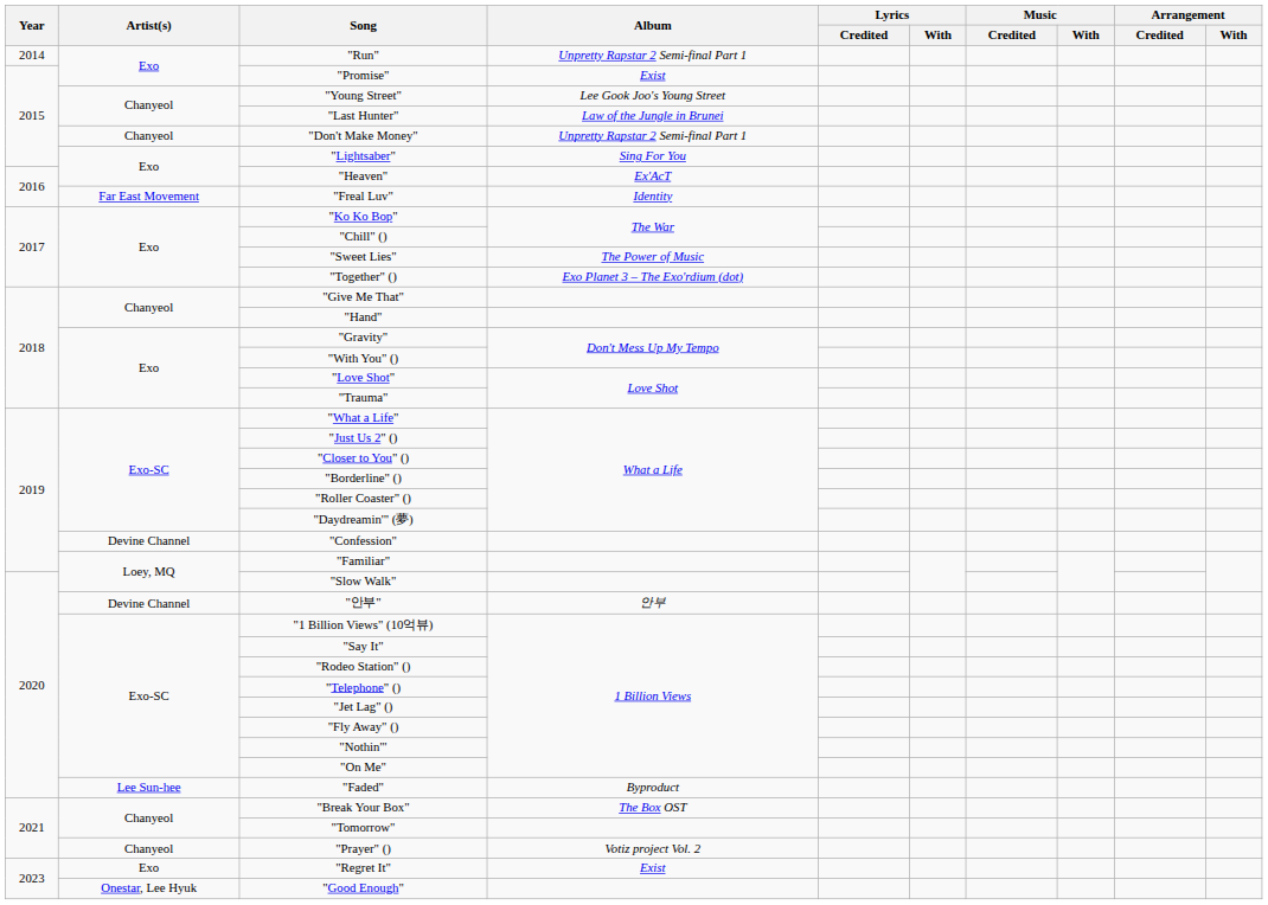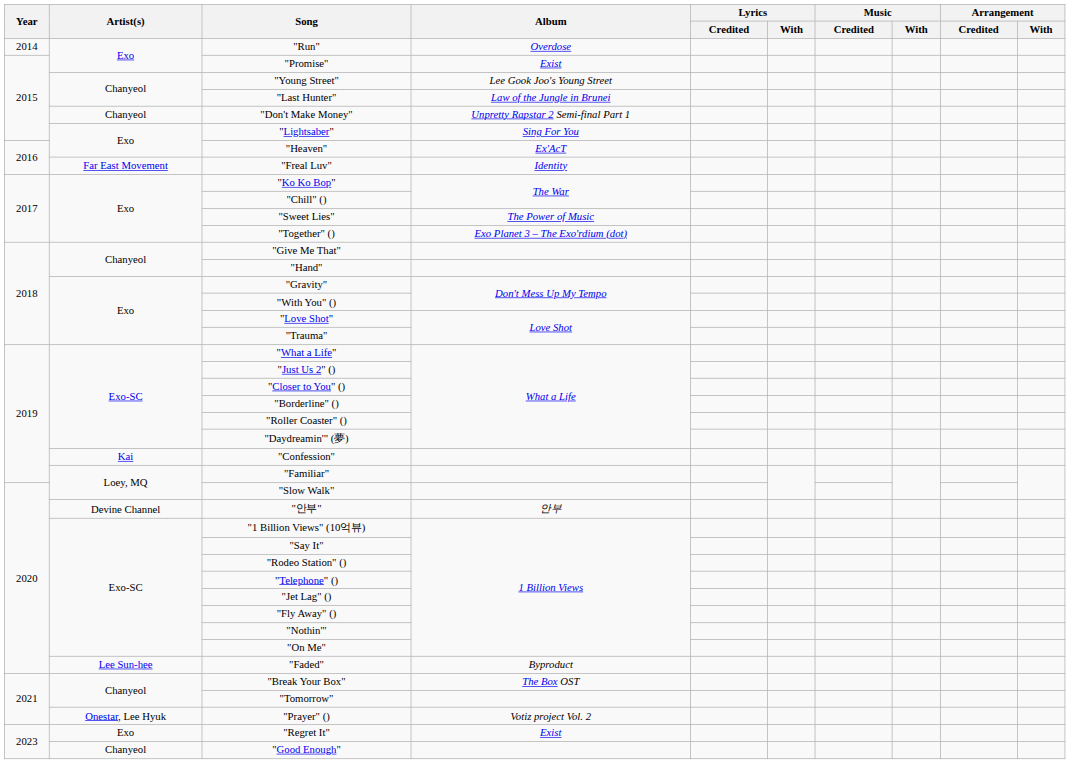 <table class="wikitable plainrowheaders" style="text-align:center; width:100%">
 <tr>
 <th rowspan="2">Year</th>
 <th rowspan="2">Artist(s)</th>
 <th rowspan="2">Song</th>
 <th rowspan="2">Album</th>
 <th colspan="2">Lyrics</th>
 <th colspan="2">Music</th>
 <th colspan="2">Arrangement</th>
 </tr>
 <tr>
 <th>Credited</th>
 <th>With</th>
 <th>Credited</th>
 <th>With</th>
 <th>Credited</th>
 <th>With</th>
 </tr>
 <tr>
 <td>2014</td>
 <td rowspan="2"><a href='#'>Exo</a></td>
 <td>"Run"</td>
-<td><em><a href='#'>Unpretty Rapstar 2</a> Semi-final Part 1</em></td>
+<td><em><a href='#'>Overdose</a></em></td>
 <td></td>
 <td></td>
 <td></td>
 <td></td>
 <td></td>
 <td></td>
 </tr>
 <tr>
 <td rowspan="5">2015</td>
 <td>"Promise" </td>
 <td><em><a href='#'>Exist</a></em></td>
 <td></td>
 <td></td>
 <td></td>
 <td></td>
 <td></td>
 <td></td>
 </tr>
 <tr>
 <td rowspan="2">Chanyeol</td>
 <td>"Young Street"</td>
 <td><em>Lee Gook Joo's Young Street</em></td>
 <td></td>
 <td></td>
 <td></td>
 <td></td>
 <td></td>
 <td></td>
 </tr>
 <tr>
 <td>"Last Hunter"</td>
 <td><em><a href='#'>Law of the Jungle in Brunei</a></em></td>
 <td></td>
 <td></td>
 <td></td>
 <td></td>
 <td></td>
 <td></td>
 </tr>
 <tr>
 <td>Chanyeol</td>
 <td>"Don't Make Money" </td>
 <td><em><a href='#'>Unpretty Rapstar 2</a> Semi-final Part 1</em></td>
 <td></td>
 <td></td>
 <td></td>
 <td></td>
 <td></td>
 <td></td>
 </tr>
 <tr>
 <td rowspan="2">Exo</td>
 <td>"<a href='#'>Lightsaber</a>"</td>
 <td><em><a href='#'>Sing For You</a></em></td>
 <td></td>
 <td></td>
 <td></td>
 <td></td>
 <td></td>
 <td></td>
 </tr>
 <tr>
 <td rowspan="2">2016</td>
 <td>"Heaven"</td>
 <td><a href='#'><em>Ex'AcT</em></a></td>
 <td></td>
 <td></td>
 <td></td>
 <td></td>
 <td></td>
 <td></td>
 </tr>
 <tr>
 <td><a href='#'>Far East Movement</a></td>
 <td>"Freal Luv" </td>
 <td><a href='#'><em>Identity</em></a></td>
 <td></td>
 <td><br></td>
 <td></td>
 <td></td>
 <td></td>
 <td></td>
 </tr>
 <tr>
 <td rowspan="4">2017</td>
 <td rowspan="4">Exo</td>
 <td>"<a href='#'>Ko Ko Bop</a>"</td>
 <td rowspan="2"><em><a href='#'>The War</a></em></td>
 <td></td>
 <td></td>
 <td></td>
 <td></td>
 <td></td>
 <td></td>
 </tr>
 <tr>
 <td>"Chill" ()</td>
 <td></td>
 <td></td>
 <td></td>
 <td></td>
 <td></td>
 <td></td>
 </tr>
 <tr>
 <td>"Sweet Lies"</td>
 <td><em><a href='#'>The Power of Music</a></em></td>
 <td></td>
 <td></td>
 <td></td>
 <td></td>
 <td></td>
 <td></td>
 </tr>
 <tr>
 <td>"Together" ()</td>
 <td><em><a href='#'>Exo Planet 3 – The Exo'rdium (dot)</a></em></td>
 <td></td>
 <td></td>
 <td></td>
 <td></td>
 <td></td>
 <td></td>
 </tr>
 <tr>
 <td rowspan="6">2018</td>
 <td rowspan="2">Chanyeol</td>
 <td>"Give Me That"</td>
 <td></td>
 <td></td>
 <td></td>
 <td></td>
 <td></td>
 <td></td>
 <td></td>
 </tr>
 <tr>
 <td>"Hand"</td>
 <td></td>
 <td></td>
 <td></td>
 <td></td>
 <td></td>
 <td></td>
 <td></td>
 </tr>
 <tr>
 <td rowspan="4">Exo</td>
 <td>"Gravity"</td>
 <td rowspan="2"><em><a href='#'>Don't Mess Up My Tempo</a></em></td>
 <td></td>
 <td></td>
 <td></td>
 <td></td>
 <td></td>
 <td></td>
 </tr>
 <tr>
 <td>"With You" ()</td>
 <td></td>
 <td></td>
 <td></td>
 <td></td>
 <td></td>
 <td></td>
 </tr>
 <tr>
 <td>"<a href='#'>Love Shot</a>"</td>
 <td rowspan="2"><em><a href='#'>Love Shot</a></em></td>
 <td></td>
 <td></td>
 <td></td>
 <td></td>
 <td></td>
 <td></td>
 </tr>
 <tr>
 <td>"Trauma"</td>
 <td></td>
 <td></td>
 <td></td>
 <td></td>
 <td></td>
 <td></td>
 </tr>
 <tr>
 <td rowspan="8">2019</td>
 <td rowspan="6"><a href='#'>Exo-SC</a></td>
 <td>"<a href='#'>What a Life</a>"</td>
 <td rowspan="6"><em><a href='#'>What a Life</a></em></td>
 <td></td>
 <td></td>
 <td></td>
 <td></td>
 <td></td>
 <td></td>
 </tr>
 <tr>
 <td>"<a href='#'>Just Us 2</a>" () </td>
 <td></td>
 <td></td>
 <td></td>
 <td></td>
 <td></td>
 <td></td>
 </tr>
 <tr>
 <td>"<a href='#'>Closer to You</a>" ()</td>
 <td></td>
 <td></td>
 <td></td>
 <td></td>
 <td></td>
 <td></td>
 </tr>
 <tr>
 <td>"Borderline" ()</td>
 <td></td>
 <td></td>
 <td></td>
 <td></td>
 <td></td>
 <td></td>
 </tr>
 <tr>
 <td>"Roller Coaster" ()</td>
 <td></td>
 <td></td>
 <td></td>
 <td></td>
 <td></td>
 <td></td>
 </tr>
 <tr>
 <td>"Daydreamin'" (夢)</td>
 <td></td>
 <td></td>
 <td></td>
 <td></td>
 <td></td>
 <td></td>
 </tr>
 <tr>
-<td>Devine Channel</td>
+<td><a href='#'>Kai</a></td>
 <td>"Confession"</td>
 <td></td>
 <td></td>
 <td></td>
 <td></td>
 <td></td>
 <td></td>
 <td></td>
 </tr>
 <tr>
 <td rowspan="2">Loey, MQ</td>
 <td>"Familiar"</td>
 <td></td>
 <td></td>
 <td rowspan="2"></td>
 <td></td>
 <td rowspan="2"></td>
 <td></td>
 <td rowspan="2"></td>
 </tr>
 <tr>
 <td rowspan="11">2020</td>
 <td>"Slow Walk"</td>
 <td></td>
 <td></td>
 <td></td>
 <td></td>
 </tr>
 <tr>
 <td>Devine Channel</td>
 <td>"안부" </td>
 <td><em>안부</em></td>
 <td></td>
 <td></td>
 <td></td>
 <td></td>
 <td></td>
 <td></td>
 </tr>
 <tr>
 <td rowspan="8">Exo-SC</td>
 <td>"1 Billion Views" (10억뷰) </td>
 <td rowspan="8"><em><a href='#'>1 Billion Views</a></em></td>
 <td></td>
 <td></td>
 <td></td>
 <td></td>
 <td></td>
 <td></td>
 </tr>
 <tr>
 <td>"Say It" </td>
 <td></td>
 <td></td>
 <td></td>
 <td></td>
 <td></td>
 <td></td>
 </tr>
 <tr>
 <td>"Rodeo Station" ()</td>
 <td></td>
 <td></td>
 <td></td>
 <td></td>
 <td></td>
 <td></td>
 </tr>
 <tr>
 <td>"<a href='#'>Telephone</a>" () </td>
 <td></td>
 <td></td>
 <td></td>
 <td></td>
 <td></td>
 <td></td>
 </tr>
 <tr>
 <td>"Jet Lag" ()</td>
 <td></td>
 <td></td>
 <td></td>
 <td></td>
 <td></td>
 <td></td>
 </tr>
 <tr>
 <td>"Fly Away" () </td>
 <td></td>
 <td></td>
 <td></td>
 <td></td>
 <td></td>
 <td></td>
 </tr>
 <tr>
 <td>"Nothin'"</td>
 <td></td>
 <td></td>
 <td></td>
 <td></td>
 <td></td>
 <td></td>
 </tr>
 <tr>
 <td>"On Me"</td>
 <td></td>
 <td></td>
 <td></td>
 <td></td>
 <td></td>
 <td></td>
 </tr>
 <tr>
 <td><a href='#'>Lee Sun-hee</a></td>
 <td>"Faded" </td>
 <td><em>Byproduct</em></td>
 <td></td>
 <td></td>
 <td></td>
 <td></td>
 <td></td>
 <td></td>
 </tr>
 <tr>
 <td rowspan="3">2021</td>
 <td rowspan="2">Chanyeol</td>
 <td>"Break Your Box"</td>
 <td><em><a href='#'>The Box</a> OST</em></td>
 <td></td>
 <td></td>
 <td></td>
 <td></td>
 <td></td>
 <td></td>
 </tr>
 <tr>
 <td>"Tomorrow"</td>
 <td></td>
 <td></td>
 <td></td>
 <td></td>
 <td></td>
 <td></td>
 <td></td>
 </tr>
 <tr>
-<td>Chanyeol</td>
+<td><a href='#'>Onestar</a>, Lee Hyuk</td>
 <td>"Prayer" ()</td>
 <td><em>Votiz project Vol. 2</em></td>
 <td></td>
 <td></td>
 <td></td>
 <td></td>
 <td></td>
 <td></td>
 </tr>
 <tr>
 <td rowspan="2">2023</td>
 <td>Exo</td>
 <td>"Regret It"</td>
 <td><em><a href='#'>Exist</a></em></td>
 <td></td>
 <td></td>
 <td></td>
 <td></td>
 <td></td>
 <td></td>
 </tr>
 <tr>
-<td><a href='#'>Onestar</a>, Lee Hyuk</td>
+<td>Chanyeol</td>
 <td>"<a href='#'>Good Enough</a>"</td>
 <td></td>
 <td></td>
 <td></td>
 <td></td>
 <td></td>
 <td></td>
 <td></td>
 </tr>
 </table>
